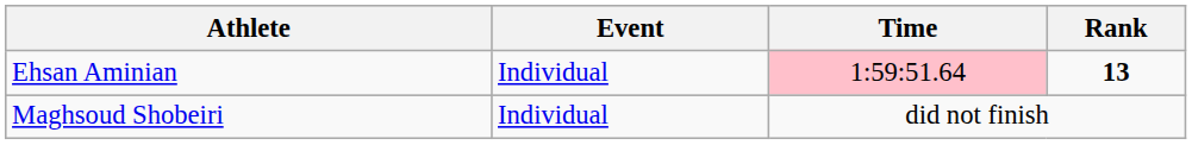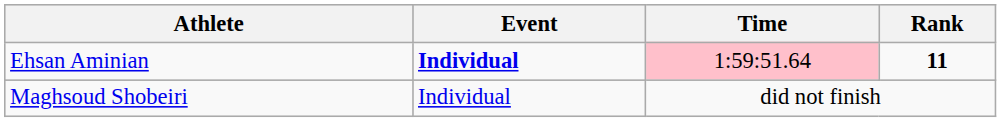 <table class="wikitable" width="50%" style="text-align:center; font-size:90%">
 <tr>
 <th width="35%">Athlete</th>
 <th width="20%">Event</th>
 <th width="20%">Time</th>
 <th width="10%">Rank</th>
 </tr>
 <tr>
 <td align="left"><a href='#'>Ehsan Aminian</a></td>
-<td align="left"><a href='#'>Individual</a></td>
+<td align="left"><strong><a href='#'>Individual</a></strong></td>
 <td style="background: pink;">1:59:51.64</td>
-<td><strong>13</strong></td>
+<td><strong>11</strong></td>
 </tr>
 <tr>
 <td align="left"><a href='#'>Maghsoud Shobeiri</a></td>
 <td align="left"><a href='#'>Individual</a></td>
 <td colspan=2>did not finish</td>
 </tr>
 </table>
